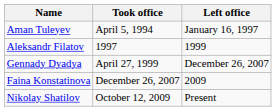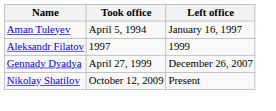 <table class="wikitable">
 <tr>
 <th>Name</th>
 <th>Took office</th>
 <th>Left office</th>
 </tr>
 <tr>
 <td><a href='#'>Aman Tuleyev</a></td>
 <td>April 5, 1994</td>
 <td>January 16, 1997</td>
 </tr>
 <tr>
 <td><a href='#'>Aleksandr Filatov</a></td>
 <td>1997</td>
 <td>1999</td>
 </tr>
 <tr>
 <td><a href='#'>Gennady Dyadya</a></td>
 <td>April 27, 1999</td>
 <td>December 26, 2007</td>
 </tr>
 <tr>
-<td><a href='#'>Faina Konstatinova</a></td>
-<td>December 26, 2007</td>
-<td>2009</td>
-</tr>
-<tr>
 <td><a href='#'>Nikolay Shatilov</a></td>
 <td>October 12, 2009</td>
 <td>Present</td>
 </tr>
 </table>
